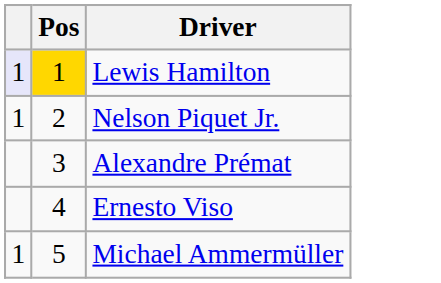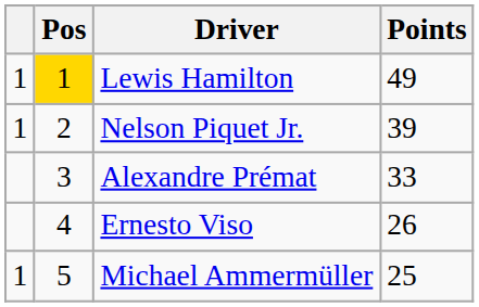 <table class="wikitable" style="font-size:85%;">
 <tr>
 <th></th>
 <th>Pos</th>
 <th>Driver</th>
+<th>Points</th>
 </tr>
 <tr>
-<td style="background: lavender;"> 1</td>
+<td> 1</td>
 <td align="center" style="background: gold;">1</td>
 <td> <a href='#'>Lewis Hamilton</a></td>
+<td>49</td>
 </tr>
 <tr>
 <td> 1</td>
 <td align="center">2</td>
 <td> <a href='#'>Nelson Piquet Jr.</a></td>
+<td>39</td>
 </tr>
 <tr>
 <td></td>
 <td align="center">3</td>
 <td> <a href='#'>Alexandre Prémat</a></td>
+<td>33</td>
 </tr>
 <tr>
 <td></td>
 <td align="center">4</td>
 <td> <a href='#'>Ernesto Viso</a></td>
+<td>26</td>
 </tr>
 <tr>
 <td> 1</td>
 <td align="center">5</td>
 <td> <a href='#'>Michael Ammermüller</a></td>
+<td>25</td>
 </tr>
 </table>
